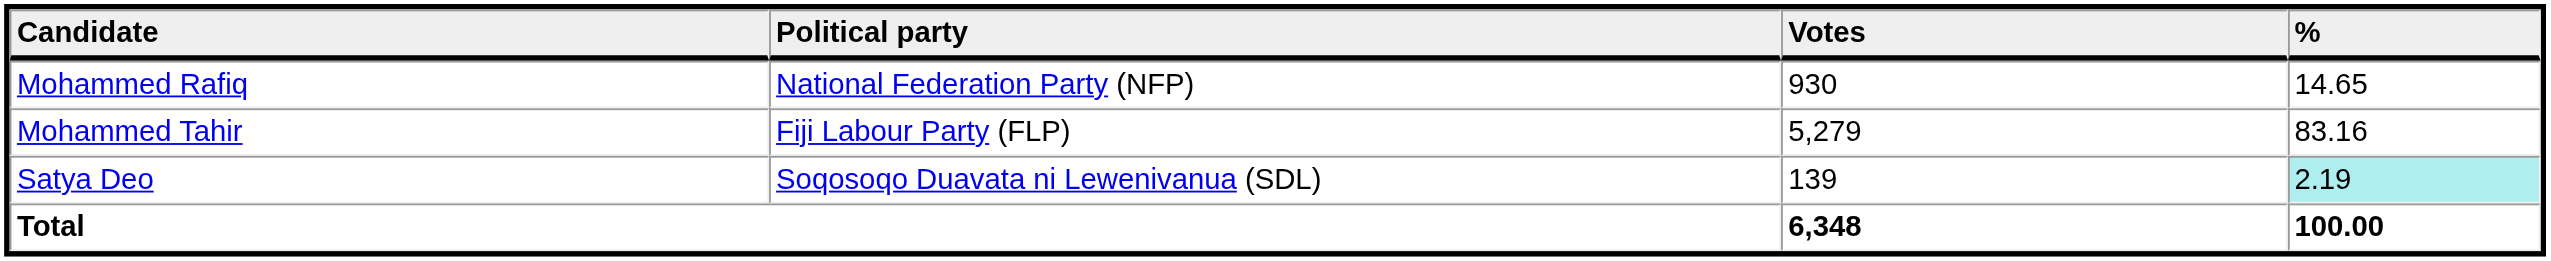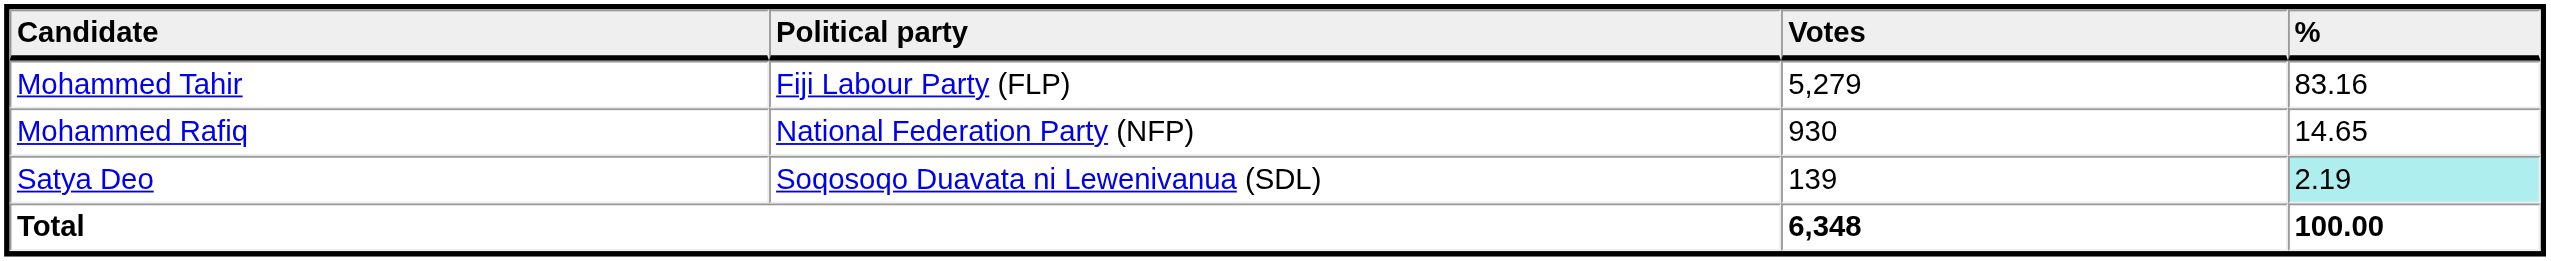 <table table width="70%" border="1" align="center" cellpadding=3 cellspacing=0 style="margin:5px; border:3px solid;">
 <tr>
 <td td width="30%" style="border-bottom:3px solid; background:#efefef;"><strong>Candidate</strong></td>
 <td td width="40%" style="border-bottom:3px solid; background:#efefef;"><strong>Political party</strong></td>
 <td td width="20%" style="border-bottom:3px solid; background:#efefef;"><strong>Votes</strong></td>
 <td td width="10%" style="border-bottom:3px solid; background:#efefef;"><strong>%</strong></td>
 </tr>
 <tr>
+<td><a href='#'>Mohammed Tahir</a></td>
+<td><a href='#'>Fiji Labour Party</a> (FLP)</td>
+<td>5,279</td>
+<td>83.16</td>
+</tr>
+<tr>
 <td><a href='#'>Mohammed Rafiq</a></td>
 <td><a href='#'>National Federation Party</a> (NFP)</td>
 <td>930</td>
 <td>14.65</td>
-</tr>
-<tr>
-<td><a href='#'>Mohammed Tahir</a></td>
-<td><a href='#'>Fiji Labour Party</a> (FLP)</td>
-<td>5,279</td>
-<td>83.16</td>
 </tr>
 <tr>
 <td><a href='#'>Satya Deo</a></td>
 <td><a href='#'>Soqosoqo Duavata ni Lewenivanua</a> (SDL)</td>
 <td>139</td>
 <td style="background: paleturquoise;">2.19</td>
 </tr>
 <tr>
 <td colspan=2><strong>Total</strong></td>
 <td><strong>6,348</strong></td>
 <td><strong>100.00</strong></td>
 </tr>
 <tr>
 </tr>
 </table>
